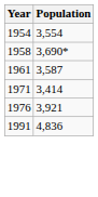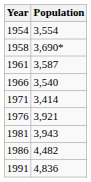 <table class="wikitable">
 <tr>
 <th>Year</th>
 <th>Population</th>
 </tr>
 <tr>
 <td>1954</td>
 <td>3,554</td>
 </tr>
 <tr>
 <td>1958</td>
 <td>3,690*</td>
 </tr>
 <tr>
 <td>1961</td>
 <td>3,587</td>
 </tr>
 <tr>
+<td>1966</td>
+<td>3,540</td>
+</tr>
+<tr>
 <td>1971</td>
 <td>3,414</td>
 </tr>
 <tr>
 <td>1976</td>
 <td>3,921</td>
 </tr>
 <tr>
+<td>1981</td>
+<td>3,943</td>
+</tr>
+<tr>
+<td>1986</td>
+<td>4,482</td>
+</tr>
+<tr>
 <td>1991</td>
 <td>4,836</td>
 </tr>
 </table>
